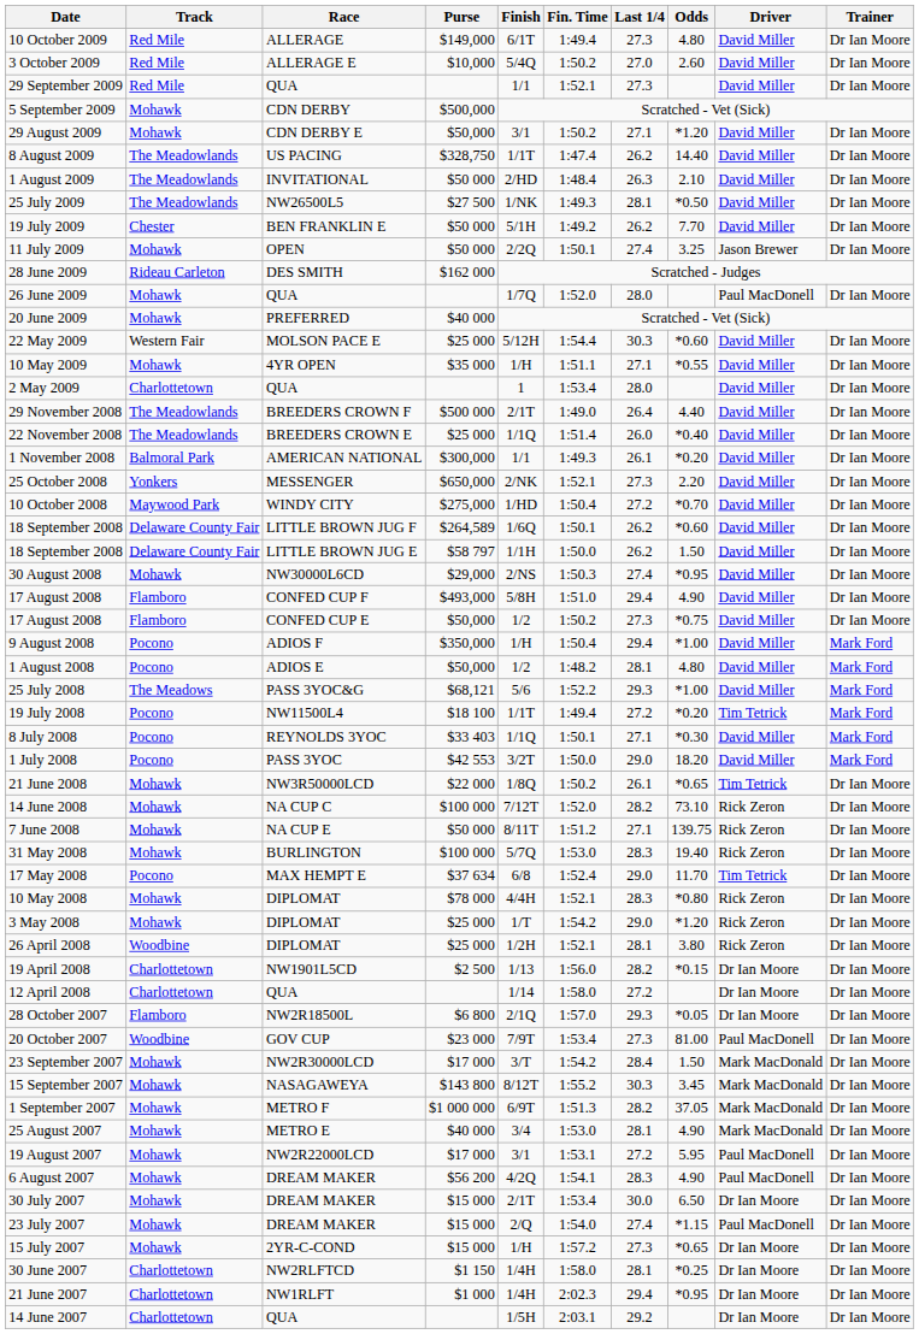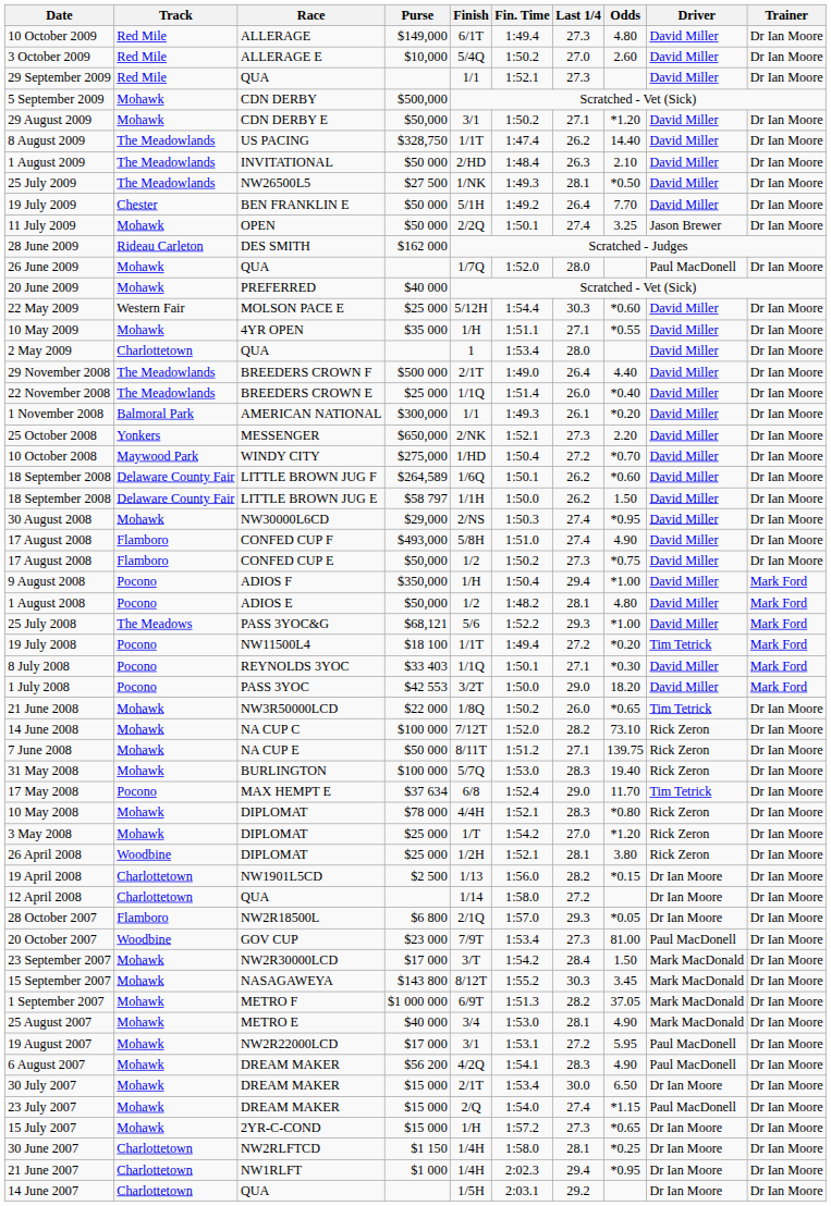 <table class="wikitable">
 <tr>
 <th>Date</th>
 <th>Track</th>
 <th>Race</th>
 <th>Purse</th>
 <th>Finish</th>
 <th>Fin. Time</th>
 <th>Last 1/4</th>
 <th>Odds</th>
 <th>Driver</th>
 <th>Trainer</th>
 </tr>
 <tr>
 <td>10 October 2009</td>
 <td><a href='#'>Red Mile</a></td>
 <td>ALLERAGE</td>
 <td align="right">$149,000</td>
 <td align="center">6/1T</td>
 <td align="center">1:49.4</td>
 <td align="center">27.3</td>
 <td align="center">4.80</td>
 <td><a href='#'>David Miller</a></td>
 <td>Dr Ian Moore</td>
 </tr>
 <tr>
 <td>3 October 2009</td>
 <td><a href='#'>Red Mile</a></td>
 <td>ALLERAGE E</td>
 <td align="right">$10,000</td>
 <td align="center">5/4Q</td>
 <td align="center">1:50.2</td>
 <td align="center">27.0</td>
 <td align="center">2.60</td>
 <td><a href='#'>David Miller</a></td>
 <td>Dr Ian Moore</td>
 </tr>
 <tr>
 <td>29 September 2009</td>
 <td><a href='#'>Red Mile</a></td>
 <td>QUA</td>
 <td align="right"></td>
 <td align="center">1/1</td>
 <td align="center">1:52.1</td>
 <td align="center">27.3</td>
 <td align="center"></td>
 <td><a href='#'>David Miller</a></td>
 <td>Dr Ian Moore</td>
 </tr>
 <tr>
 <td>5 September 2009</td>
 <td><a href='#'>Mohawk</a></td>
 <td>CDN DERBY</td>
 <td align="right">$500,000</td>
 <td align="center" colspan="6">Scratched - Vet (Sick)</td>
 </tr>
 <tr>
 <td>29 August 2009</td>
 <td><a href='#'>Mohawk</a></td>
 <td>CDN DERBY E</td>
 <td align="right">$50,000</td>
 <td align="center">3/1</td>
 <td align="center">1:50.2</td>
 <td align="center">27.1</td>
 <td align="center">*1.20</td>
 <td><a href='#'>David Miller</a></td>
 <td>Dr Ian Moore</td>
 </tr>
 <tr>
 <td>8 August 2009</td>
 <td><a href='#'>The Meadowlands</a></td>
 <td>US PACING</td>
 <td align="right">$328,750</td>
 <td align="center">1/1T</td>
 <td align="center">1:47.4</td>
 <td align="center">26.2</td>
 <td align="center">14.40</td>
 <td><a href='#'>David Miller</a></td>
 <td>Dr Ian Moore</td>
 </tr>
 <tr>
 <td>1 August 2009</td>
 <td><a href='#'>The Meadowlands</a></td>
 <td>INVITATIONAL</td>
 <td align="right">$50 000</td>
 <td align="center">2/HD</td>
 <td align="center">1:48.4</td>
 <td align="center">26.3</td>
 <td align="center">2.10</td>
 <td><a href='#'>David Miller</a></td>
 <td>Dr Ian Moore</td>
 </tr>
 <tr>
 <td>25 July 2009</td>
 <td><a href='#'>The Meadowlands</a></td>
 <td>NW26500L5</td>
 <td align="right">$27 500</td>
 <td align="center">1/NK</td>
 <td align="center">1:49.3</td>
 <td align="center">28.1</td>
 <td align="center">*0.50</td>
 <td><a href='#'>David Miller</a></td>
 <td>Dr Ian Moore</td>
 </tr>
 <tr>
 <td>19 July 2009</td>
 <td><a href='#'>Chester</a></td>
 <td>BEN FRANKLIN E</td>
 <td align="right">$50 000</td>
 <td align="center">5/1H</td>
 <td align="center">1:49.2</td>
-<td align="center">26.2</td>
+<td align="center">26.4</td>
 <td align="center">7.70</td>
 <td><a href='#'>David Miller</a></td>
 <td>Dr Ian Moore</td>
 </tr>
 <tr>
 <td>11 July 2009</td>
 <td><a href='#'>Mohawk</a></td>
 <td>OPEN</td>
 <td align="right">$50 000</td>
 <td align="center">2/2Q</td>
 <td align="center">1:50.1</td>
 <td align="center">27.4</td>
 <td align="center">3.25</td>
 <td>Jason Brewer</td>
 <td>Dr Ian Moore</td>
 </tr>
 <tr>
 <td>28 June 2009</td>
 <td><a href='#'>Rideau Carleton</a></td>
 <td>DES SMITH</td>
 <td align="right">$162 000</td>
 <td align="center" colspan="6">Scratched - Judges</td>
 </tr>
 <tr>
 <td>26 June 2009</td>
 <td><a href='#'>Mohawk</a></td>
 <td>QUA</td>
 <td></td>
 <td align="center">1/7Q</td>
 <td align="center">1:52.0</td>
 <td align="center">28.0</td>
 <td></td>
 <td>Paul MacDonell</td>
 <td>Dr Ian Moore</td>
 </tr>
 <tr>
 <td>20 June 2009</td>
 <td><a href='#'>Mohawk</a></td>
 <td>PREFERRED</td>
 <td align="right">$40 000</td>
 <td align="center" colspan="6">Scratched - Vet (Sick)</td>
 </tr>
 <tr>
 <td>22 May 2009</td>
 <td>Western Fair</td>
 <td>MOLSON PACE E</td>
 <td align="right">$25 000</td>
 <td align="center">5/12H</td>
 <td align="center">1:54.4</td>
 <td align="center">30.3</td>
 <td align="center">*0.60</td>
 <td><a href='#'>David Miller</a></td>
 <td>Dr Ian Moore</td>
 </tr>
 <tr>
 <td>10 May 2009</td>
 <td><a href='#'>Mohawk</a></td>
 <td>4YR OPEN</td>
 <td align="right">$35 000</td>
 <td align="center">1/H</td>
 <td align="center">1:51.1</td>
 <td align="center">27.1</td>
 <td align="center">*0.55</td>
 <td><a href='#'>David Miller</a></td>
 <td>Dr Ian Moore</td>
 </tr>
 <tr>
 <td>2 May 2009</td>
 <td><a href='#'>Charlottetown</a></td>
 <td>QUA</td>
 <td></td>
 <td align="center">1</td>
 <td align="center">1:53.4</td>
 <td align="center">28.0</td>
 <td></td>
 <td><a href='#'>David Miller</a></td>
 <td>Dr Ian Moore</td>
 </tr>
 <tr>
 <td>29 November 2008</td>
 <td><a href='#'>The Meadowlands</a></td>
 <td>BREEDERS CROWN F</td>
 <td align="right">$500 000</td>
 <td align="center">2/1T</td>
 <td align="center">1:49.0</td>
 <td align="center">26.4</td>
 <td align="center">4.40</td>
 <td><a href='#'>David Miller</a></td>
 <td>Dr Ian Moore</td>
 </tr>
 <tr>
 <td>22 November 2008</td>
 <td><a href='#'>The Meadowlands</a></td>
 <td>BREEDERS CROWN E</td>
 <td align="right">$25 000</td>
 <td align="center">1/1Q</td>
 <td align="center">1:51.4</td>
 <td align="center">26.0</td>
 <td align="center">*0.40</td>
 <td><a href='#'>David Miller</a></td>
 <td>Dr Ian Moore</td>
 </tr>
 <tr>
 <td>1 November 2008</td>
 <td><a href='#'>Balmoral Park</a></td>
 <td>AMERICAN NATIONAL</td>
 <td align="right">$300,000</td>
 <td align="center">1/1</td>
 <td align="center">1:49.3</td>
 <td align="center">26.1</td>
 <td align="center">*0.20</td>
 <td><a href='#'>David Miller</a></td>
 <td>Dr Ian Moore</td>
 </tr>
 <tr>
 <td>25 October 2008</td>
 <td><a href='#'>Yonkers</a></td>
 <td>MESSENGER</td>
 <td align="right">$650,000</td>
 <td align="center">2/NK</td>
 <td align="center">1:52.1</td>
 <td align="center">27.3</td>
 <td align="center">2.20</td>
 <td><a href='#'>David Miller</a></td>
 <td>Dr Ian Moore</td>
 </tr>
 <tr>
 <td>10 October 2008</td>
 <td><a href='#'>Maywood Park</a></td>
 <td>WINDY CITY</td>
 <td align="right">$275,000</td>
 <td align="center">1/HD</td>
 <td align="center">1:50.4</td>
 <td align="center">27.2</td>
 <td align="center">*0.70</td>
 <td><a href='#'>David Miller</a></td>
 <td>Dr Ian Moore</td>
 </tr>
 <tr>
 <td>18 September 2008</td>
 <td><a href='#'>Delaware County Fair</a></td>
 <td>LITTLE BROWN JUG F</td>
 <td align="right">$264,589</td>
 <td align="center">1/6Q</td>
 <td align="center">1:50.1</td>
 <td align="center">26.2</td>
 <td align="center">*0.60</td>
 <td><a href='#'>David Miller</a></td>
 <td>Dr Ian Moore</td>
 </tr>
 <tr>
 <td>18 September 2008</td>
 <td><a href='#'>Delaware County Fair</a></td>
 <td>LITTLE BROWN JUG E</td>
 <td align="right">$58 797</td>
 <td align="center">1/1H</td>
 <td align="center">1:50.0</td>
 <td align="center">26.2</td>
 <td align="center">1.50</td>
 <td><a href='#'>David Miller</a></td>
 <td>Dr Ian Moore</td>
 </tr>
 <tr>
 <td>30 August 2008</td>
 <td><a href='#'>Mohawk</a></td>
 <td>NW30000L6CD</td>
 <td align="right">$29,000</td>
 <td align="center">2/NS</td>
 <td align="center">1:50.3</td>
 <td align="center">27.4</td>
 <td align="center">*0.95</td>
 <td><a href='#'>David Miller</a></td>
 <td>Dr Ian Moore</td>
 </tr>
 <tr>
 <td>17 August 2008</td>
 <td><a href='#'>Flamboro</a></td>
 <td>CONFED CUP F</td>
 <td align="right">$493,000</td>
 <td align="center">5/8H</td>
 <td align="center">1:51.0</td>
-<td align="center">29.4</td>
+<td align="center">27.4</td>
 <td align="center">4.90</td>
 <td><a href='#'>David Miller</a></td>
 <td>Dr Ian Moore</td>
 </tr>
 <tr>
 <td>17 August 2008</td>
 <td><a href='#'>Flamboro</a></td>
 <td>CONFED CUP E</td>
 <td align="right">$50,000</td>
 <td align="center">1/2</td>
 <td align="center">1:50.2</td>
 <td align="center">27.3</td>
 <td align="center">*0.75</td>
 <td><a href='#'>David Miller</a></td>
 <td>Dr Ian Moore</td>
 </tr>
 <tr>
 <td>9 August 2008</td>
 <td><a href='#'>Pocono</a></td>
 <td>ADIOS F</td>
 <td align="right">$350,000</td>
 <td align="center">1/H</td>
 <td align="center">1:50.4</td>
 <td align="center">29.4</td>
 <td align="center">*1.00</td>
 <td><a href='#'>David Miller</a></td>
 <td><a href='#'>Mark Ford</a></td>
 </tr>
 <tr>
 <td>1 August 2008</td>
 <td><a href='#'>Pocono</a></td>
 <td>ADIOS E</td>
 <td align="right">$50,000</td>
 <td align="center">1/2</td>
 <td align="center">1:48.2</td>
 <td align="center">28.1</td>
 <td align="center">4.80</td>
 <td><a href='#'>David Miller</a></td>
 <td><a href='#'>Mark Ford</a></td>
 </tr>
 <tr>
 <td>25 July 2008</td>
 <td><a href='#'>The Meadows</a></td>
 <td>PASS 3YOC&G</td>
 <td align="right">$68,121</td>
 <td align="center">5/6</td>
 <td align="center">1:52.2</td>
 <td align="center">29.3</td>
 <td align="center">*1.00</td>
 <td><a href='#'>David Miller</a></td>
 <td><a href='#'>Mark Ford</a></td>
 </tr>
 <tr>
 <td>19 July 2008</td>
 <td><a href='#'>Pocono</a></td>
 <td>NW11500L4</td>
 <td align="right">$18 100</td>
 <td align="center">1/1T</td>
 <td align="center">1:49.4</td>
 <td align="center">27.2</td>
 <td align="center">*0.20</td>
 <td><a href='#'>Tim Tetrick</a></td>
 <td><a href='#'>Mark Ford</a></td>
 </tr>
 <tr>
 <td>8 July 2008</td>
 <td><a href='#'>Pocono</a></td>
 <td>REYNOLDS 3YOC</td>
 <td align="right">$33 403</td>
 <td align="center">1/1Q</td>
 <td align="center">1:50.1</td>
 <td align="center">27.1</td>
 <td align="center">*0.30</td>
 <td><a href='#'>David Miller</a></td>
 <td><a href='#'>Mark Ford</a></td>
 </tr>
 <tr>
 <td>1 July 2008</td>
 <td><a href='#'>Pocono</a></td>
 <td>PASS 3YOC</td>
 <td align="right">$42 553</td>
 <td align="center">3/2T</td>
 <td align="center">1:50.0</td>
 <td align="center">29.0</td>
 <td align="center">18.20</td>
 <td><a href='#'>David Miller</a></td>
 <td><a href='#'>Mark Ford</a></td>
 </tr>
 <tr>
 <td>21 June 2008</td>
 <td><a href='#'>Mohawk</a></td>
 <td>NW3R50000LCD</td>
 <td align="right">$22 000</td>
 <td align="center">1/8Q</td>
 <td align="center">1:50.2</td>
-<td align="center">26.1</td>
+<td align="center">26.0</td>
 <td align="center">*0.65</td>
 <td><a href='#'>Tim Tetrick</a></td>
 <td>Dr Ian Moore</td>
 </tr>
 <tr>
 <td>14 June 2008</td>
 <td><a href='#'>Mohawk</a></td>
 <td>NA CUP C</td>
 <td align="right">$100 000</td>
 <td align="center">7/12T</td>
 <td align="center">1:52.0</td>
 <td align="center">28.2</td>
 <td align="center">73.10</td>
 <td>Rick Zeron</td>
 <td>Dr Ian Moore</td>
 </tr>
 <tr>
 <td>7 June 2008</td>
 <td><a href='#'>Mohawk</a></td>
 <td>NA CUP E</td>
 <td align="right">$50 000</td>
 <td align="center">8/11T</td>
 <td align="center">1:51.2</td>
 <td align="center">27.1</td>
 <td align="center">139.75</td>
 <td>Rick Zeron</td>
 <td>Dr Ian Moore</td>
 </tr>
 <tr>
 <td>31 May 2008</td>
 <td><a href='#'>Mohawk</a></td>
 <td>BURLINGTON</td>
 <td align="right">$100 000</td>
 <td align="center">5/7Q</td>
 <td align="center">1:53.0</td>
 <td align="center">28.3</td>
 <td align="center">19.40</td>
 <td>Rick Zeron</td>
 <td>Dr Ian Moore</td>
 </tr>
 <tr>
 <td>17 May 2008</td>
 <td><a href='#'>Pocono</a></td>
 <td>MAX HEMPT E</td>
 <td align="right">$37 634</td>
 <td align="center">6/8</td>
 <td align="center">1:52.4</td>
 <td align="center">29.0</td>
 <td align="center">11.70</td>
 <td><a href='#'>Tim Tetrick</a></td>
 <td>Dr Ian Moore</td>
 </tr>
 <tr>
 <td>10 May 2008</td>
 <td><a href='#'>Mohawk</a></td>
 <td>DIPLOMAT</td>
 <td align="right">$78 000</td>
 <td align="center">4/4H</td>
 <td align="center">1:52.1</td>
 <td align="center">28.3</td>
 <td align="center">*0.80</td>
 <td>Rick Zeron</td>
 <td>Dr Ian Moore</td>
 </tr>
 <tr>
 <td>3 May 2008</td>
 <td><a href='#'>Mohawk</a></td>
 <td>DIPLOMAT</td>
 <td align="right">$25 000</td>
 <td align="center">1/T</td>
 <td align="center">1:54.2</td>
-<td align="center">29.0</td>
+<td align="center">27.0</td>
 <td align="center">*1.20</td>
 <td>Rick Zeron</td>
 <td>Dr Ian Moore</td>
 </tr>
 <tr>
 <td>26 April 2008</td>
 <td><a href='#'>Woodbine</a></td>
 <td>DIPLOMAT</td>
 <td align="right">$25 000</td>
 <td align="center">1/2H</td>
 <td align="center">1:52.1</td>
 <td align="center">28.1</td>
 <td align="center">3.80</td>
 <td>Rick Zeron</td>
 <td>Dr Ian Moore</td>
 </tr>
 <tr>
 <td>19 April 2008</td>
 <td><a href='#'>Charlottetown</a></td>
 <td>NW1901L5CD</td>
 <td align="right">$2 500</td>
 <td align="center">1/13</td>
 <td align="center">1:56.0</td>
 <td align="center">28.2</td>
 <td align="center">*0.15</td>
 <td>Dr Ian Moore</td>
 <td>Dr Ian Moore</td>
 </tr>
 <tr>
 <td>12 April 2008</td>
 <td><a href='#'>Charlottetown</a></td>
 <td>QUA</td>
 <td></td>
 <td align="center">1/14</td>
 <td align="center">1:58.0</td>
 <td align="center">27.2</td>
 <td></td>
 <td>Dr Ian Moore</td>
 <td>Dr Ian Moore</td>
 </tr>
 <tr>
 <td>28 October 2007</td>
 <td><a href='#'>Flamboro</a></td>
 <td>NW2R18500L</td>
 <td align="right">$6 800</td>
 <td align="center">2/1Q</td>
 <td align="center">1:57.0</td>
 <td align="center">29.3</td>
 <td align="center">*0.05</td>
 <td>Dr Ian Moore</td>
 <td>Dr Ian Moore</td>
 </tr>
 <tr>
 <td>20 October 2007</td>
 <td><a href='#'>Woodbine</a></td>
 <td>GOV CUP</td>
 <td align="right">$23 000</td>
 <td align="center">7/9T</td>
 <td align="center">1:53.4</td>
 <td align="center">27.3</td>
 <td align="center">81.00</td>
 <td>Paul MacDonell</td>
 <td>Dr Ian Moore</td>
 </tr>
 <tr>
 <td>23 September 2007</td>
 <td><a href='#'>Mohawk</a></td>
 <td>NW2R30000LCD</td>
 <td align="right">$17 000</td>
 <td align="center">3/T</td>
 <td align="center">1:54.2</td>
 <td align="center">28.4</td>
 <td align="center">1.50</td>
 <td>Mark MacDonald</td>
 <td>Dr Ian Moore</td>
 </tr>
 <tr>
 <td>15 September 2007</td>
 <td><a href='#'>Mohawk</a></td>
 <td>NASAGAWEYA</td>
 <td align="right">$143 800</td>
 <td align="center">8/12T</td>
 <td align="center">1:55.2</td>
 <td align="center">30.3</td>
 <td align="center">3.45</td>
 <td>Mark MacDonald</td>
 <td>Dr Ian Moore</td>
 </tr>
 <tr>
 <td>1 September 2007</td>
 <td><a href='#'>Mohawk</a></td>
 <td>METRO F</td>
 <td align="right">$1 000 000</td>
 <td align="center">6/9T</td>
 <td align="center">1:51.3</td>
 <td align="center">28.2</td>
 <td align="center">37.05</td>
 <td>Mark MacDonald</td>
 <td>Dr Ian Moore</td>
 </tr>
 <tr>
 <td>25 August 2007</td>
 <td><a href='#'>Mohawk</a></td>
 <td>METRO E</td>
 <td align="right">$40 000</td>
 <td align="center">3/4</td>
 <td align="center">1:53.0</td>
 <td align="center">28.1</td>
 <td align="center">4.90</td>
 <td>Mark MacDonald</td>
 <td>Dr Ian Moore</td>
 </tr>
 <tr>
 <td>19 August 2007</td>
 <td><a href='#'>Mohawk</a></td>
 <td>NW2R22000LCD</td>
 <td align="right">$17 000</td>
 <td align="center">3/1</td>
 <td align="center">1:53.1</td>
 <td align="center">27.2</td>
 <td align="center">5.95</td>
 <td>Paul MacDonell</td>
 <td>Dr Ian Moore</td>
 </tr>
 <tr>
 <td>6 August 2007</td>
 <td><a href='#'>Mohawk</a></td>
 <td>DREAM MAKER</td>
 <td align="right">$56 200</td>
 <td align="center">4/2Q</td>
 <td align="center">1:54.1</td>
 <td align="center">28.3</td>
 <td align="center">4.90</td>
 <td>Paul MacDonell</td>
 <td>Dr Ian Moore</td>
 </tr>
 <tr>
 <td>30 July 2007</td>
 <td><a href='#'>Mohawk</a></td>
 <td>DREAM MAKER</td>
 <td align="right">$15 000</td>
 <td align="center">2/1T</td>
 <td align="center">1:53.4</td>
 <td align="center">30.0</td>
 <td align="center">6.50</td>
 <td>Dr Ian Moore</td>
 <td>Dr Ian Moore</td>
 </tr>
 <tr>
 <td>23 July 2007</td>
 <td><a href='#'>Mohawk</a></td>
 <td>DREAM MAKER</td>
 <td align="right">$15 000</td>
 <td align="center">2/Q</td>
 <td align="center">1:54.0</td>
 <td align="center">27.4</td>
 <td align="center">*1.15</td>
 <td>Paul MacDonell</td>
 <td>Dr Ian Moore</td>
 </tr>
 <tr>
 <td>15 July 2007</td>
 <td><a href='#'>Mohawk</a></td>
 <td>2YR-C-COND</td>
 <td align="right">$15 000</td>
 <td align="center">1/H</td>
 <td align="center">1:57.2</td>
 <td align="center">27.3</td>
 <td align="center">*0.65</td>
 <td>Dr Ian Moore</td>
 <td>Dr Ian Moore</td>
 </tr>
 <tr>
 <td>30 June 2007</td>
 <td><a href='#'>Charlottetown</a></td>
 <td>NW2RLFTCD</td>
 <td align="right">$1 150</td>
 <td align="center">1/4H</td>
 <td align="center">1:58.0</td>
 <td align="center">28.1</td>
 <td align="center">*0.25</td>
 <td>Dr Ian Moore</td>
 <td>Dr Ian Moore</td>
 </tr>
 <tr>
 <td>21 June 2007</td>
 <td><a href='#'>Charlottetown</a></td>
 <td>NW1RLFT</td>
 <td align="right">$1 000</td>
 <td align="center">1/4H</td>
 <td align="center">2:02.3</td>
 <td align="center">29.4</td>
 <td align="center">*0.95</td>
 <td>Dr Ian Moore</td>
 <td>Dr Ian Moore</td>
 </tr>
 <tr>
 <td>14 June 2007</td>
 <td><a href='#'>Charlottetown</a></td>
 <td>QUA</td>
 <td></td>
 <td align="center">1/5H</td>
 <td align="center">2:03.1</td>
 <td align="center">29.2</td>
 <td></td>
 <td>Dr Ian Moore</td>
 <td>Dr Ian Moore</td>
 </tr>
 </table>
